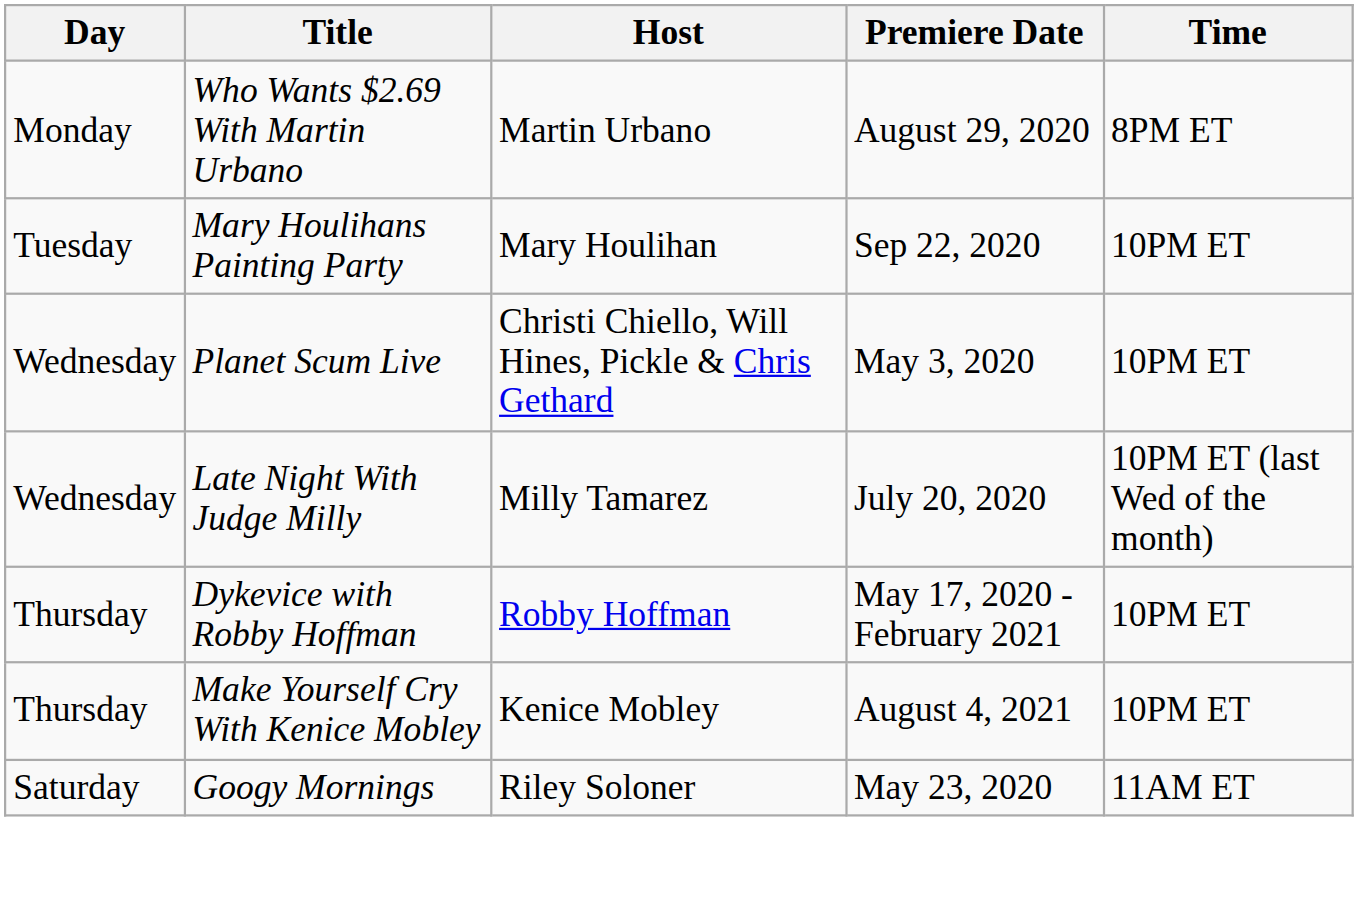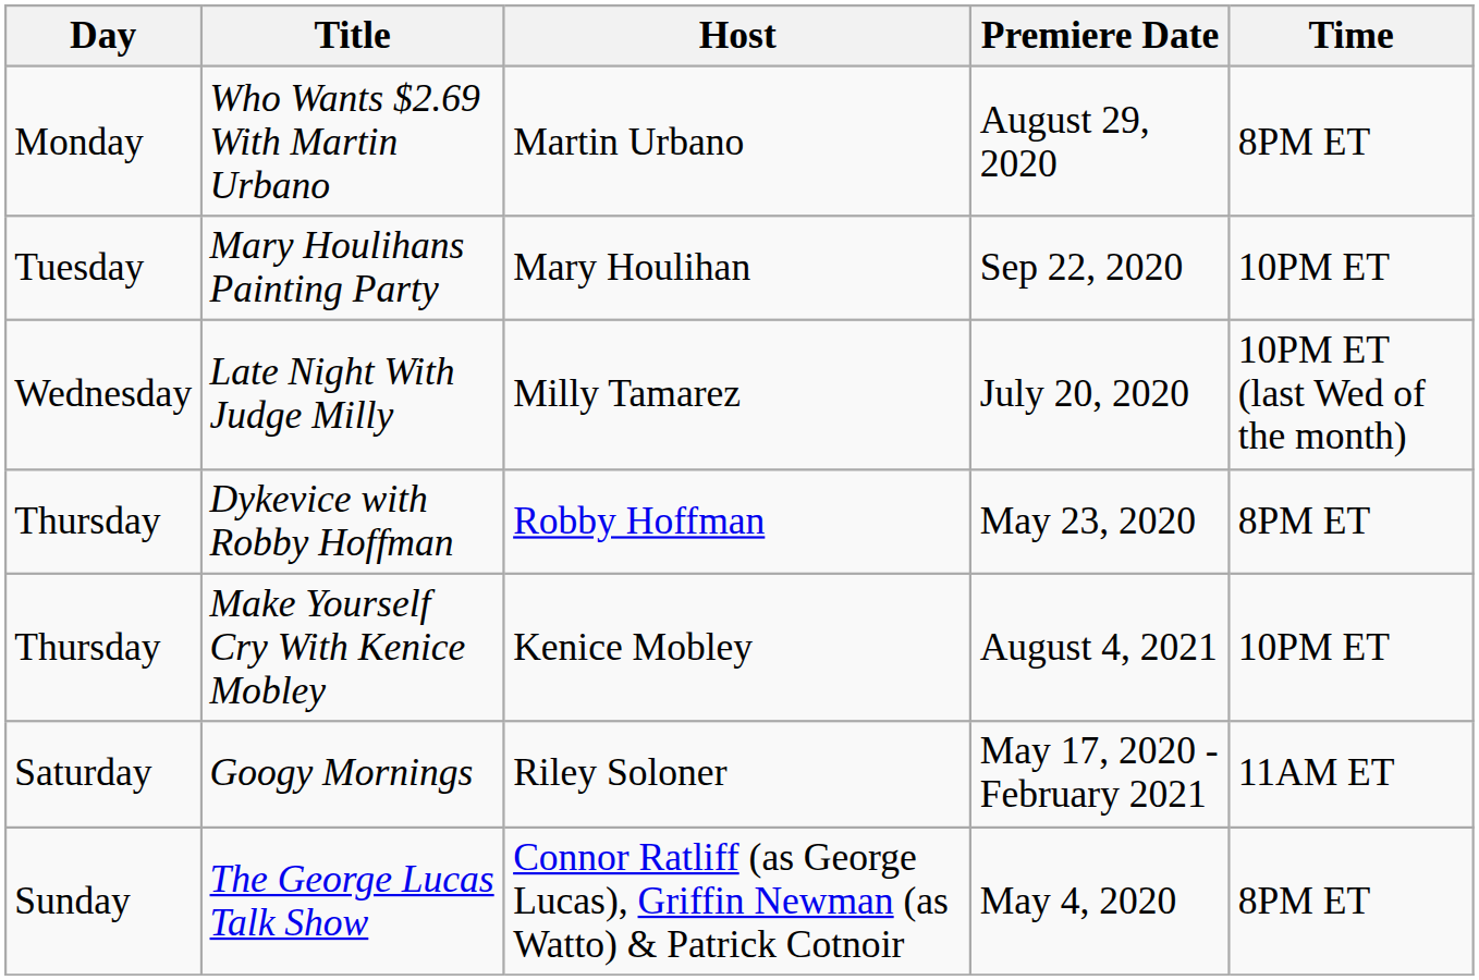 <table class="wikitable">
 <tr>
 <th>Day</th>
 <th>Title</th>
 <th>Host</th>
 <th>Premiere Date</th>
 <th>Time</th>
 </tr>
 <tr>
 <td>Monday</td>
 <td><em>Who Wants $2.69 With Martin Urbano</em></td>
 <td>Martin Urbano</td>
 <td>August 29, 2020</td>
 <td>8PM ET</td>
 </tr>
 <tr>
 <td>Tuesday</td>
 <td><em>Mary Houlihans Painting Party</em></td>
 <td>Mary Houlihan</td>
 <td>Sep 22, 2020</td>
 <td>10PM ET</td>
 </tr>
 <tr>
 <td>Wednesday</td>
-<td><em>Planet Scum Live</em></td>
-<td>Christi Chiello, Will Hines, Pickle & <a href='#'>Chris Gethard</a></td>
-<td>May 3, 2020</td>
-<td>10PM ET</td>
-</tr>
-<tr>
-<td>Wednesday</td>
 <td><em>Late Night With Judge Milly</em></td>
 <td>Milly Tamarez</td>
 <td>July 20, 2020</td>
 <td>10PM ET (last Wed of the month)</td>
 </tr>
 <tr>
 <td>Thursday</td>
 <td><em>Dykevice with Robby Hoffman</em></td>
 <td><a href='#'>Robby Hoffman</a></td>
-<td>May 17, 2020 - February 2021</td>
-<td>10PM ET</td>
+<td>May 23, 2020</td>
+<td>8PM ET</td>
 </tr>
 <tr>
 <td>Thursday</td>
 <td><em>Make Yourself Cry With Kenice Mobley</em></td>
 <td>Kenice Mobley</td>
 <td>August 4, 2021</td>
 <td>10PM ET</td>
 </tr>
 <tr>
 <td>Saturday</td>
 <td><em>Googy Mornings</em></td>
 <td>Riley Soloner</td>
-<td>May 23, 2020</td>
+<td>May 17, 2020 - February 2021</td>
 <td>11AM ET</td>
 </tr>
+<tr>
+<td>Sunday</td>
+<td><em><a href='#'>The George Lucas Talk Show</a></em></td>
+<td><a href='#'>Connor Ratliff</a> (as George Lucas), <a href='#'>Griffin Newman</a> (as Watto) & Patrick Cotnoir</td>
+<td>May 4, 2020</td>
+<td>8PM ET</td>
+</tr>
 </table>
